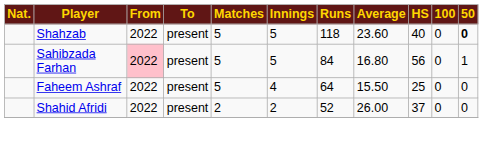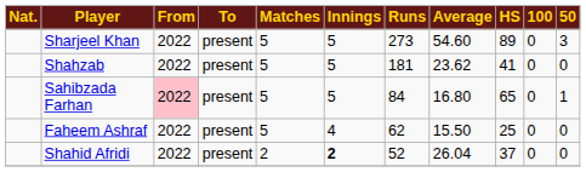 <table class="wikitable sortable" style="font-size:100%">
 <tr>
 <th style="text-align:center; background:#601615; color:gold;">Nat.</th>
 <th style="text-align:center; background:#601615; color:gold;">Player</th>
 <th style="text-align:center; background:#601615; color:gold;">From</th>
 <th style="text-align:center; background:#601615; color:gold;">To</th>
 <th style="text-align:center; background:#601615; color:gold;">Matches</th>
 <th style="text-align:center; background:#601615; color:gold;">Innings</th>
 <th style="text-align:center; background:#601615; color:gold;">Runs</th>
 <th style="text-align:center; background:#601615; color:gold;">Average</th>
 <th style="text-align:center; background:#601615; color:gold;">HS</th>
 <th style="text-align:center; background:#601615; color:gold;">100</th>
 <th style="text-align:center; background:#601615; color:gold;">50</th>
 </tr>
 <tr>
 <td></td>
+<td><a href='#'>Sharjeel Khan</a></td>
+<td>2022</td>
+<td>present</td>
+<td>5</td>
+<td>5</td>
+<td>273</td>
+<td>54.60</td>
+<td>89</td>
+<td>0</td>
+<td>3</td>
+</tr>
+<tr>
+<td></td>
 <td><a href='#'>Shahzab</a></td>
 <td>2022</td>
 <td>present</td>
 <td>5</td>
 <td>5</td>
-<td>118</td>
-<td>23.60</td>
-<td>40</td>
+<td>181</td>
+<td>23.62</td>
+<td>41</td>
 <td>0</td>
-<td><strong>0</strong></td>
+<td>0</td>
 </tr>
 <tr>
 <td></td>
 <td><a href='#'>Sahibzada Farhan</a></td>
 <td style="background: pink;">2022</td>
 <td>present</td>
 <td>5</td>
 <td>5</td>
 <td>84</td>
 <td>16.80</td>
-<td>56</td>
+<td>65</td>
 <td>0</td>
 <td>1</td>
 </tr>
 <tr>
 <td></td>
 <td><a href='#'>Faheem Ashraf</a></td>
 <td>2022</td>
 <td>present</td>
 <td>5</td>
 <td>4</td>
-<td>64</td>
+<td>62</td>
 <td>15.50</td>
 <td>25</td>
 <td>0</td>
 <td>0</td>
 </tr>
 <tr>
 <td></td>
 <td><a href='#'>Shahid Afridi</a></td>
 <td>2022</td>
 <td>present</td>
 <td>2</td>
-<td>2</td>
+<td><strong>2</strong></td>
 <td>52</td>
-<td>26.00</td>
+<td>26.04</td>
 <td>37</td>
 <td>0</td>
 <td>0</td>
 </tr>
 <tr>
 </tr>
 </table>
